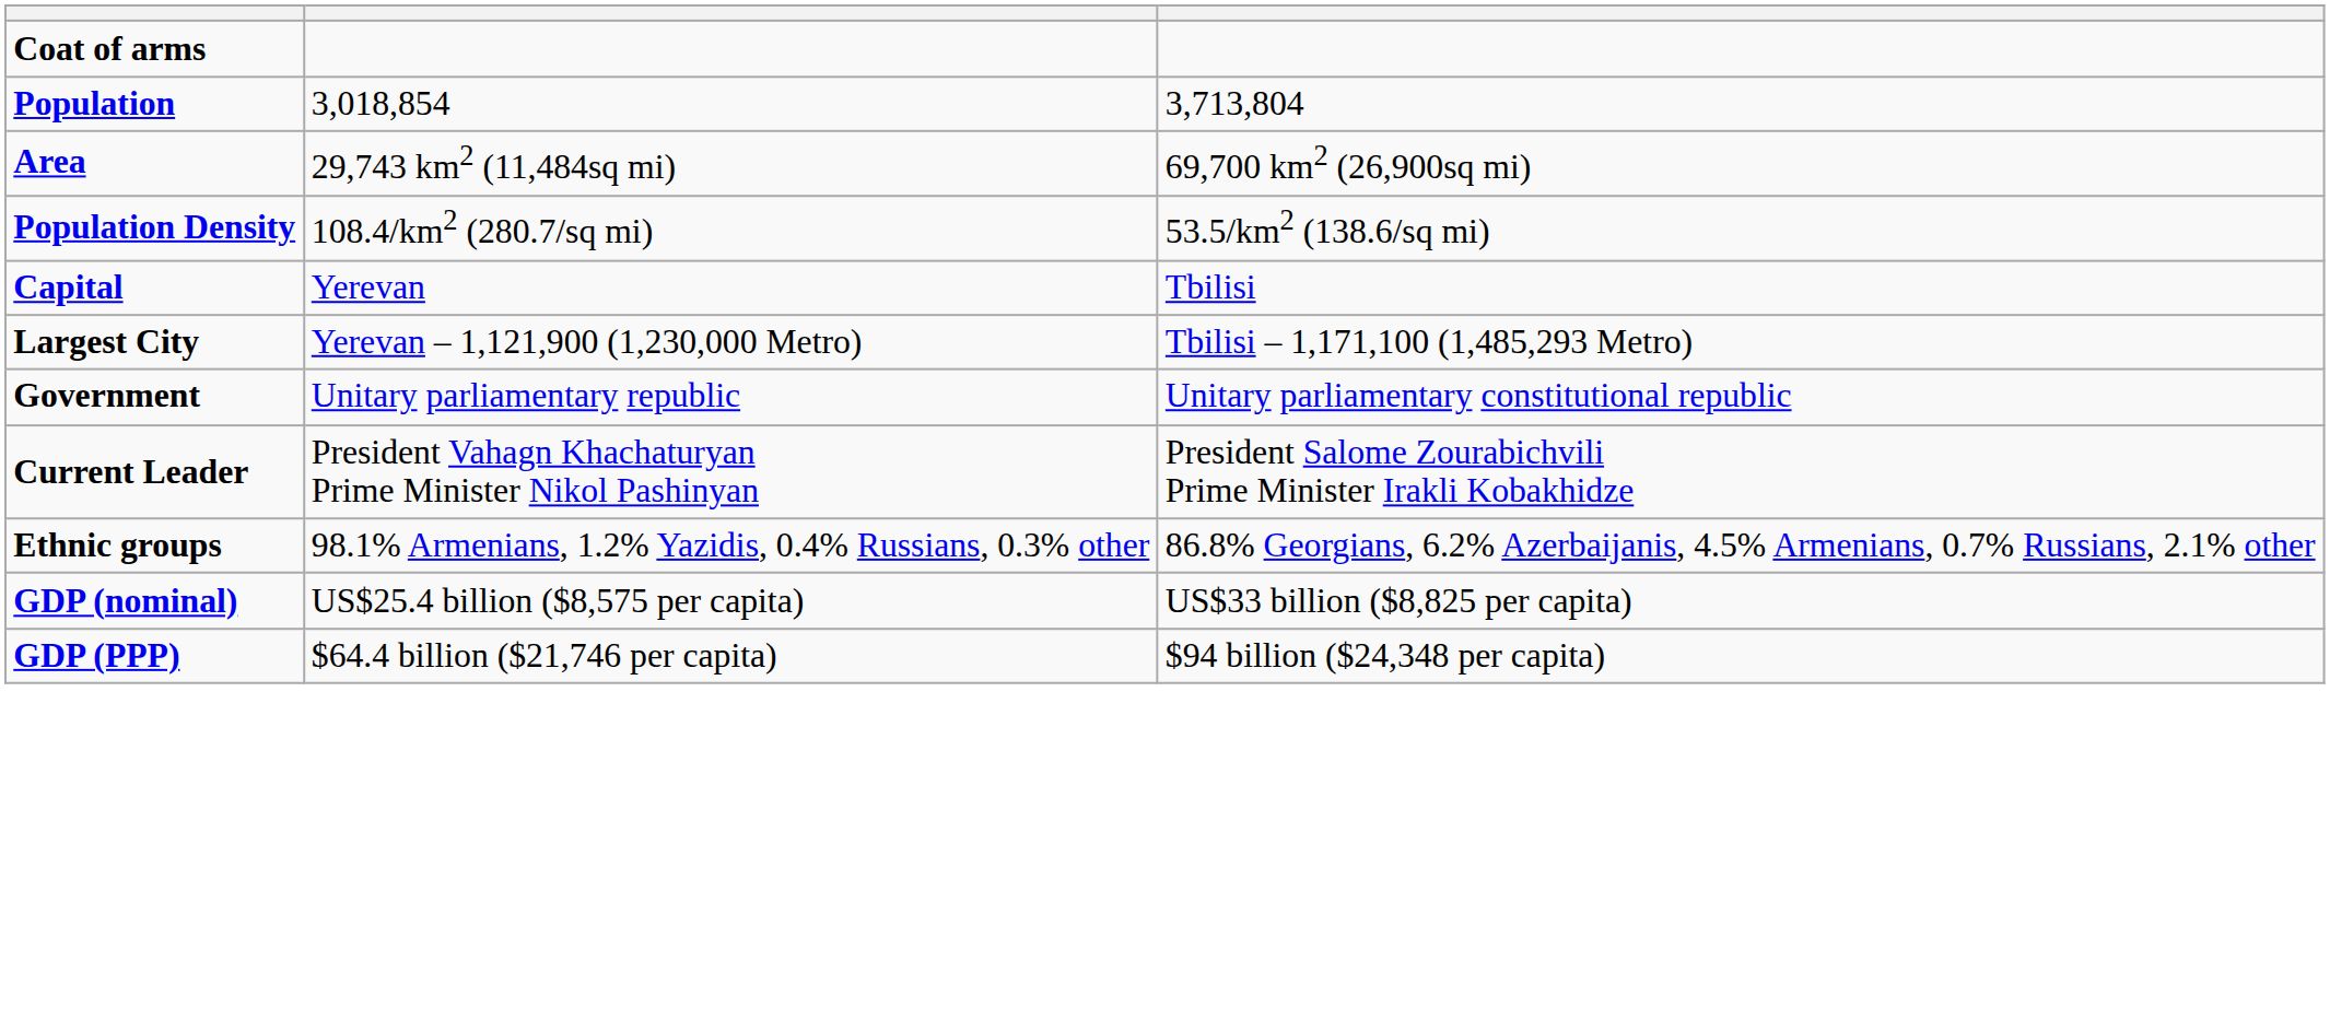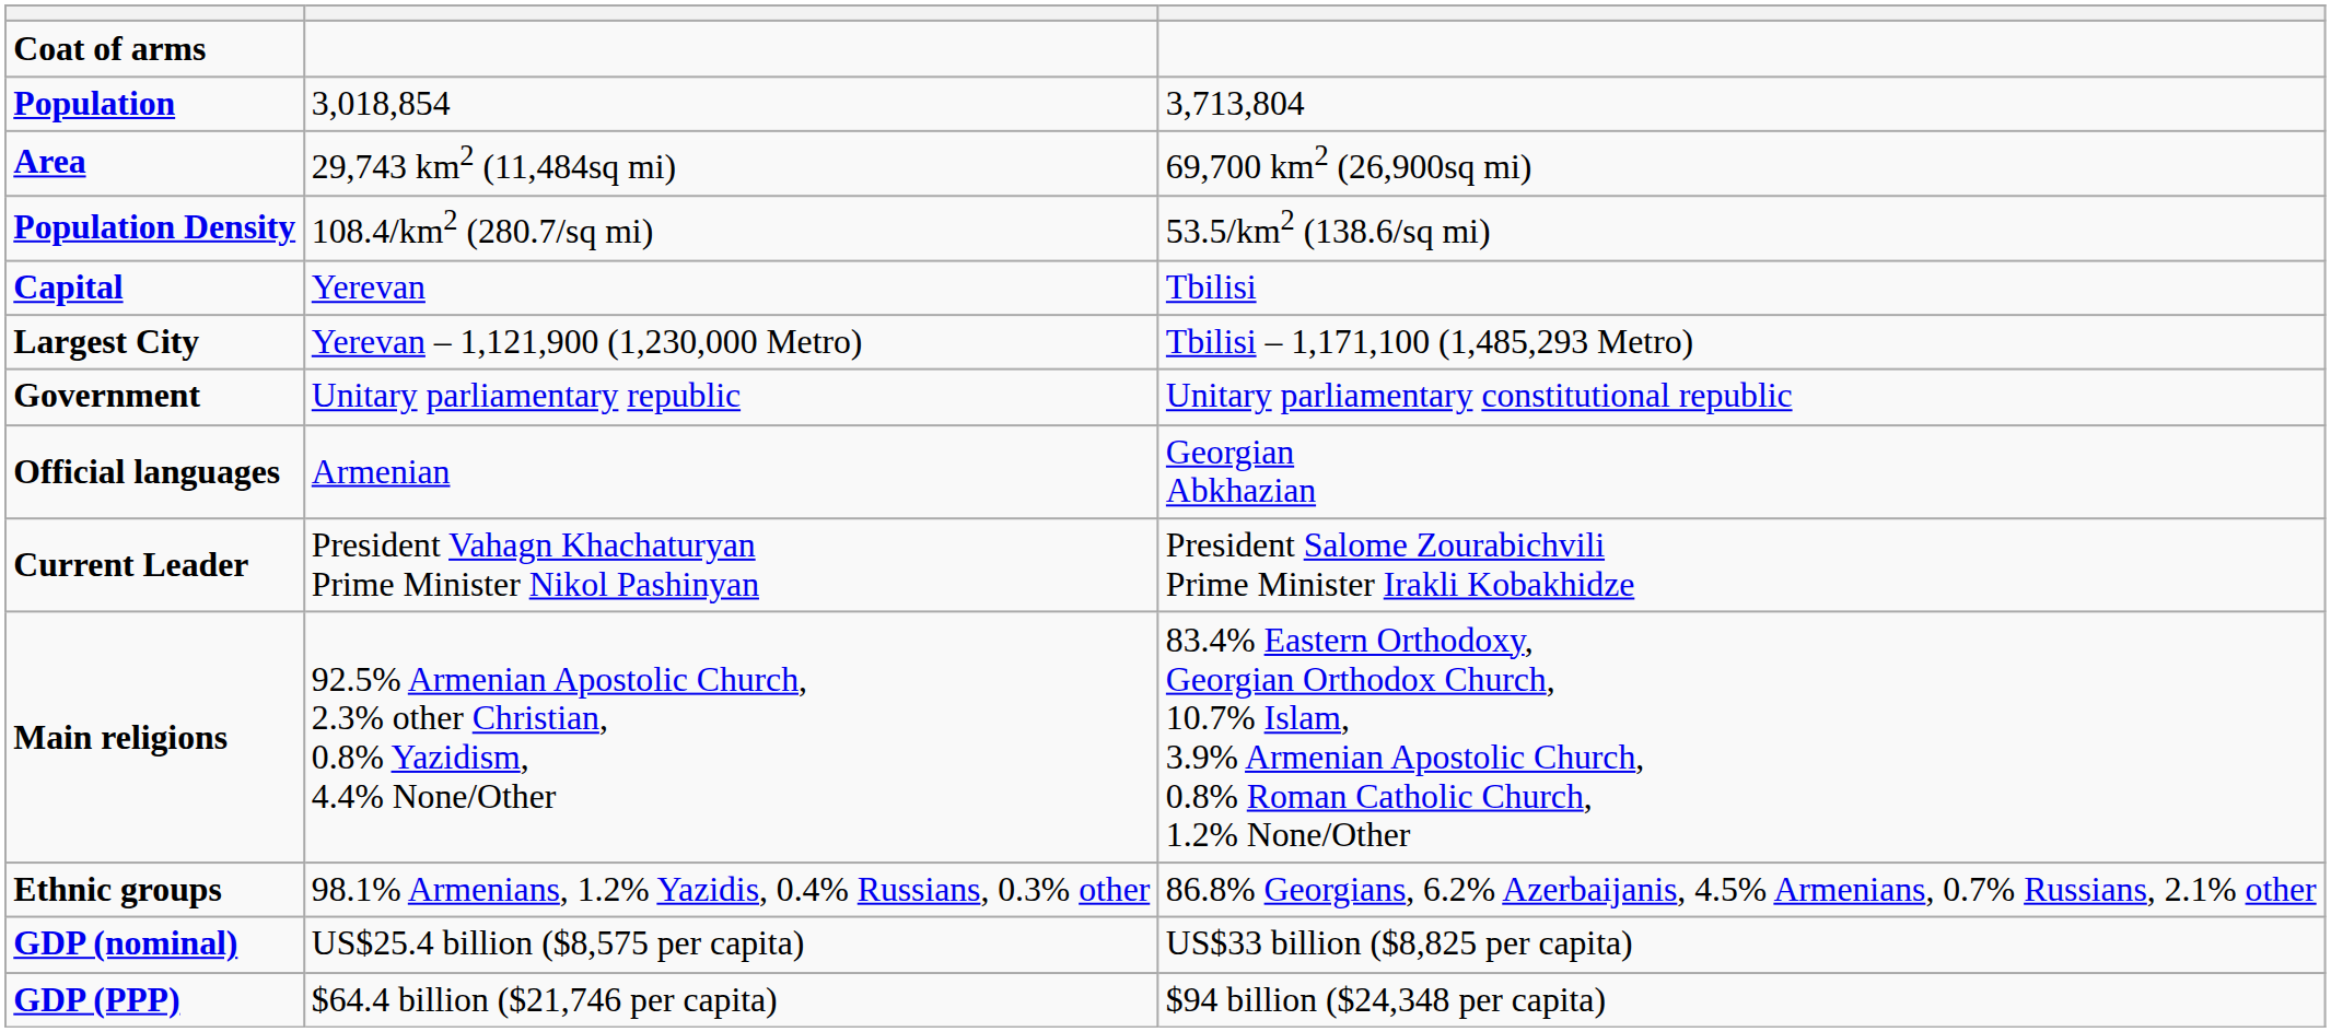 <table class="wikitable">
 <tr>
 <th></th>
 <th><strong></strong></th>
 <th><strong></strong></th>
 </tr>
 <tr>
 <td><strong>Coat of arms</strong></td>
 <td style="text-align:center"></td>
 <td style="text-align:center"></td>
 </tr>
 <tr>
 <td><strong><a href='#'>Population</a></strong></td>
 <td>3,018,854</td>
 <td>3,713,804</td>
 </tr>
 <tr>
 <td><strong><a href='#'>Area</a></strong></td>
 <td>29,743 km<sup>2</sup> (11,484sq mi)</td>
 <td>69,700 km<sup>2</sup> (26,900sq mi)</td>
 </tr>
 <tr>
 <td><strong><a href='#'>Population Density</a></strong></td>
 <td>108.4/km<sup>2</sup> (280.7/sq mi)</td>
 <td>53.5/km<sup>2</sup> (138.6/sq mi)</td>
 </tr>
 <tr>
 <td><strong><a href='#'>Capital</a></strong></td>
 <td><a href='#'>Yerevan</a></td>
 <td><a href='#'>Tbilisi</a></td>
 </tr>
 <tr>
 <td><strong>Largest City</strong></td>
 <td><a href='#'>Yerevan</a> – 1,121,900 (1,230,000 Metro)</td>
 <td><a href='#'>Tbilisi</a> – 1,171,100 (1,485,293 Metro)</td>
 </tr>
 <tr>
 <td><strong>Government</strong></td>
 <td><a href='#'>Unitary</a> <a href='#'>parliamentary</a> <a href='#'>republic</a></td>
 <td><a href='#'>Unitary</a> <a href='#'>parliamentary</a> <a href='#'>constitutional republic</a></td>
 </tr>
 <tr>
+<td><strong>Official languages</strong></td>
+<td><a href='#'>Armenian</a></td>
+<td><a href='#'>Georgian</a><br><a href='#'>Abkhazian</a></td>
+</tr>
+<tr>
 <td><strong>Current Leader</strong></td>
 <td>President <a href='#'>Vahagn Khachaturyan</a><br> Prime Minister <a href='#'>Nikol Pashinyan</a></td>
 <td>President <a href='#'>Salome Zourabichvili</a><br> Prime Minister <a href='#'>Irakli Kobakhidze</a></td>
+</tr>
+<tr>
+<td><strong>Main religions</strong></td>
+<td>92.5% <a href='#'>Armenian Apostolic Church</a>, <br> 2.3% other <a href='#'>Christian</a>, <br> 0.8% <a href='#'>Yazidism</a>, <br> 4.4% None/Other</td>
+<td>83.4% <a href='#'>Eastern Orthodoxy</a>, <br> <a href='#'>Georgian Orthodox Church</a>, <br> 10.7% <a href='#'>Islam</a>, <br> 3.9% <a href='#'>Armenian Apostolic Church</a>, <br> 0.8% <a href='#'>Roman Catholic Church</a>, <br> 1.2% None/Other</td>
 </tr>
 <tr>
 <td><strong>Ethnic groups</strong></td>
 <td>98.1% <a href='#'>Armenians</a>, 1.2% <a href='#'>Yazidis</a>, 0.4% <a href='#'>Russians</a>, 0.3% <a href='#'>other</a></td>
 <td>86.8% <a href='#'>Georgians</a>, 6.2% <a href='#'>Azerbaijanis</a>, 4.5% <a href='#'>Armenians</a>, 0.7% <a href='#'>Russians</a>, 2.1% <a href='#'>other</a></td>
 </tr>
 <tr>
 <td><strong><a href='#'>GDP (nominal)</a></strong></td>
 <td>US$25.4 billion ($8,575 per capita)</td>
 <td>US$33 billion ($8,825 per capita)</td>
 </tr>
 <tr>
 <td><strong><a href='#'>GDP (PPP)</a></strong></td>
 <td>$64.4 billion ($21,746 per capita)</td>
 <td>$94 billion ($24,348 per capita)</td>
 </tr>
 </table>
